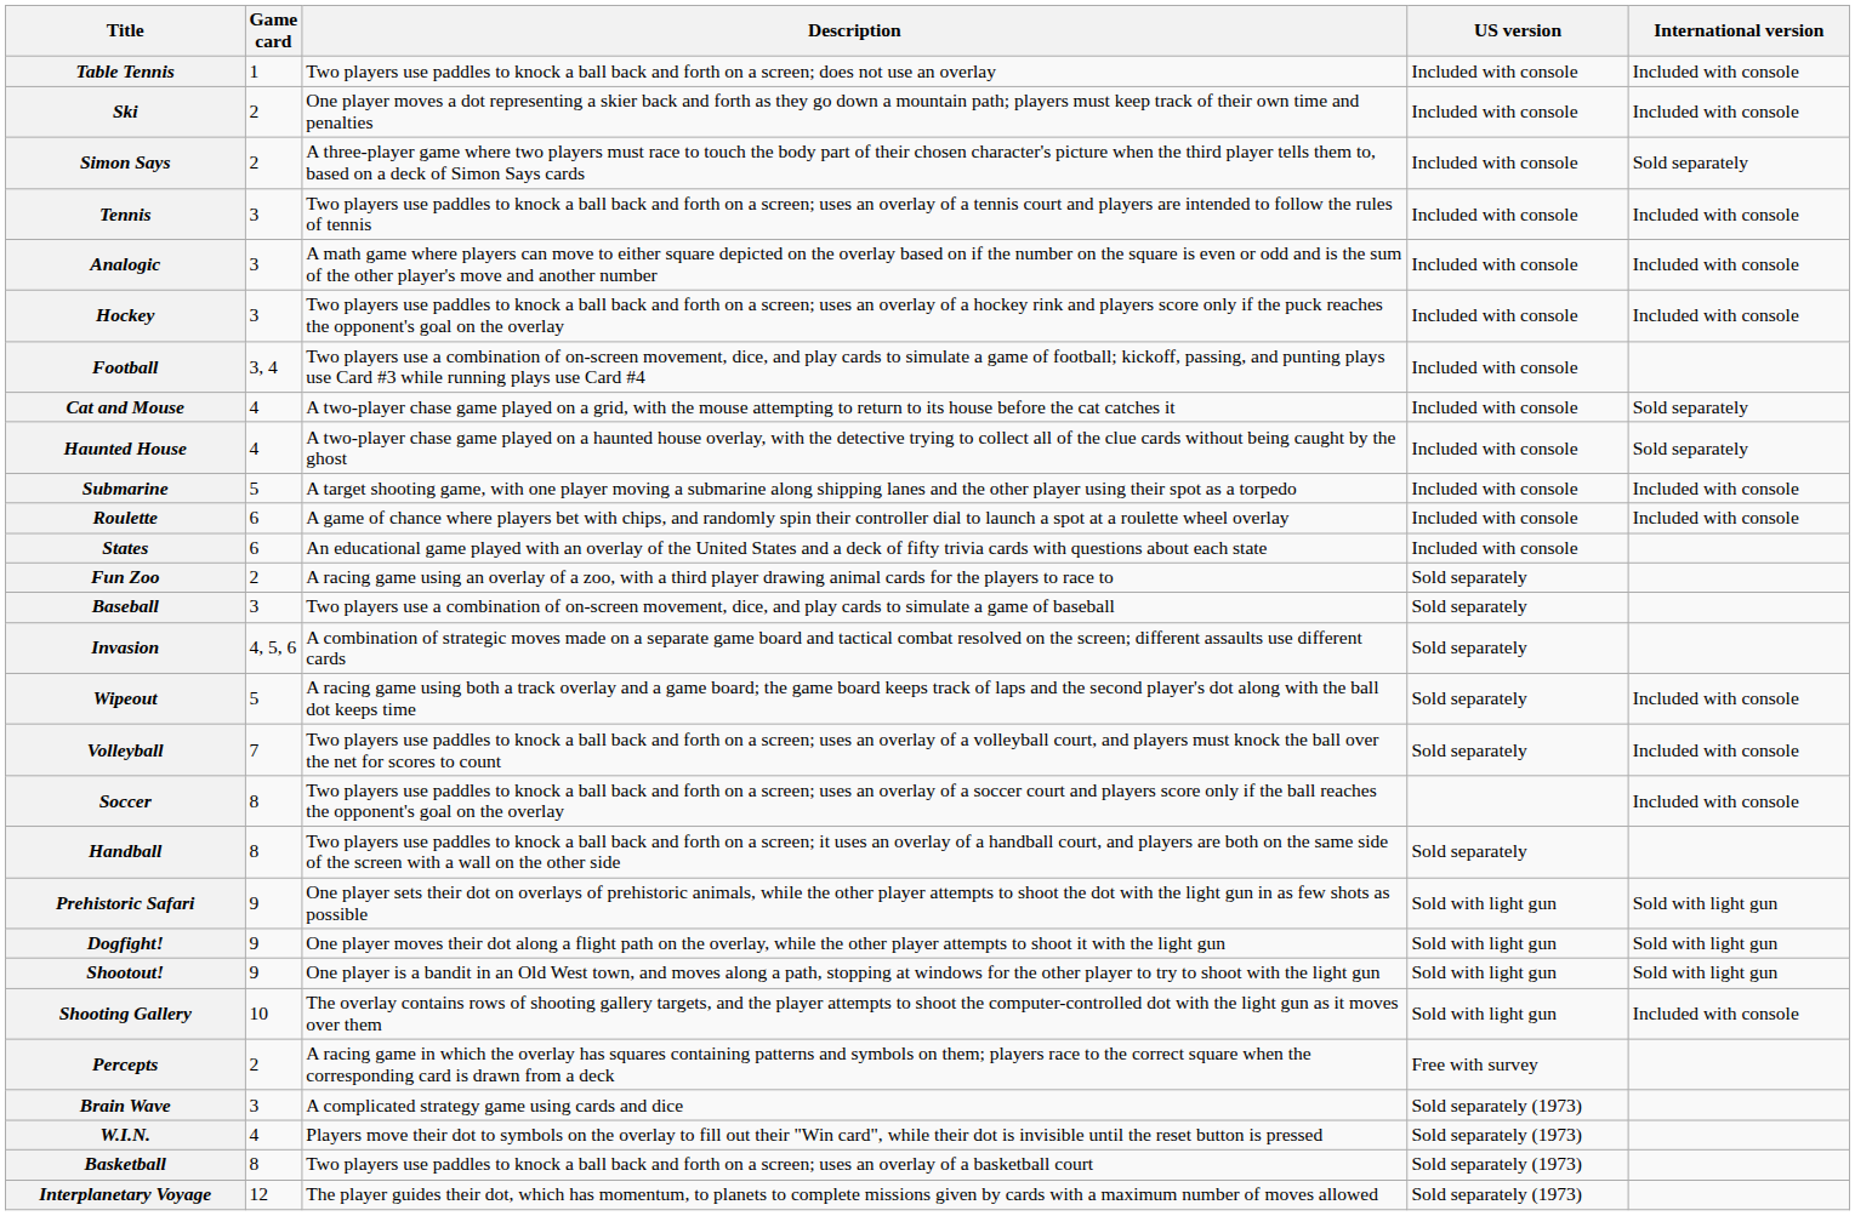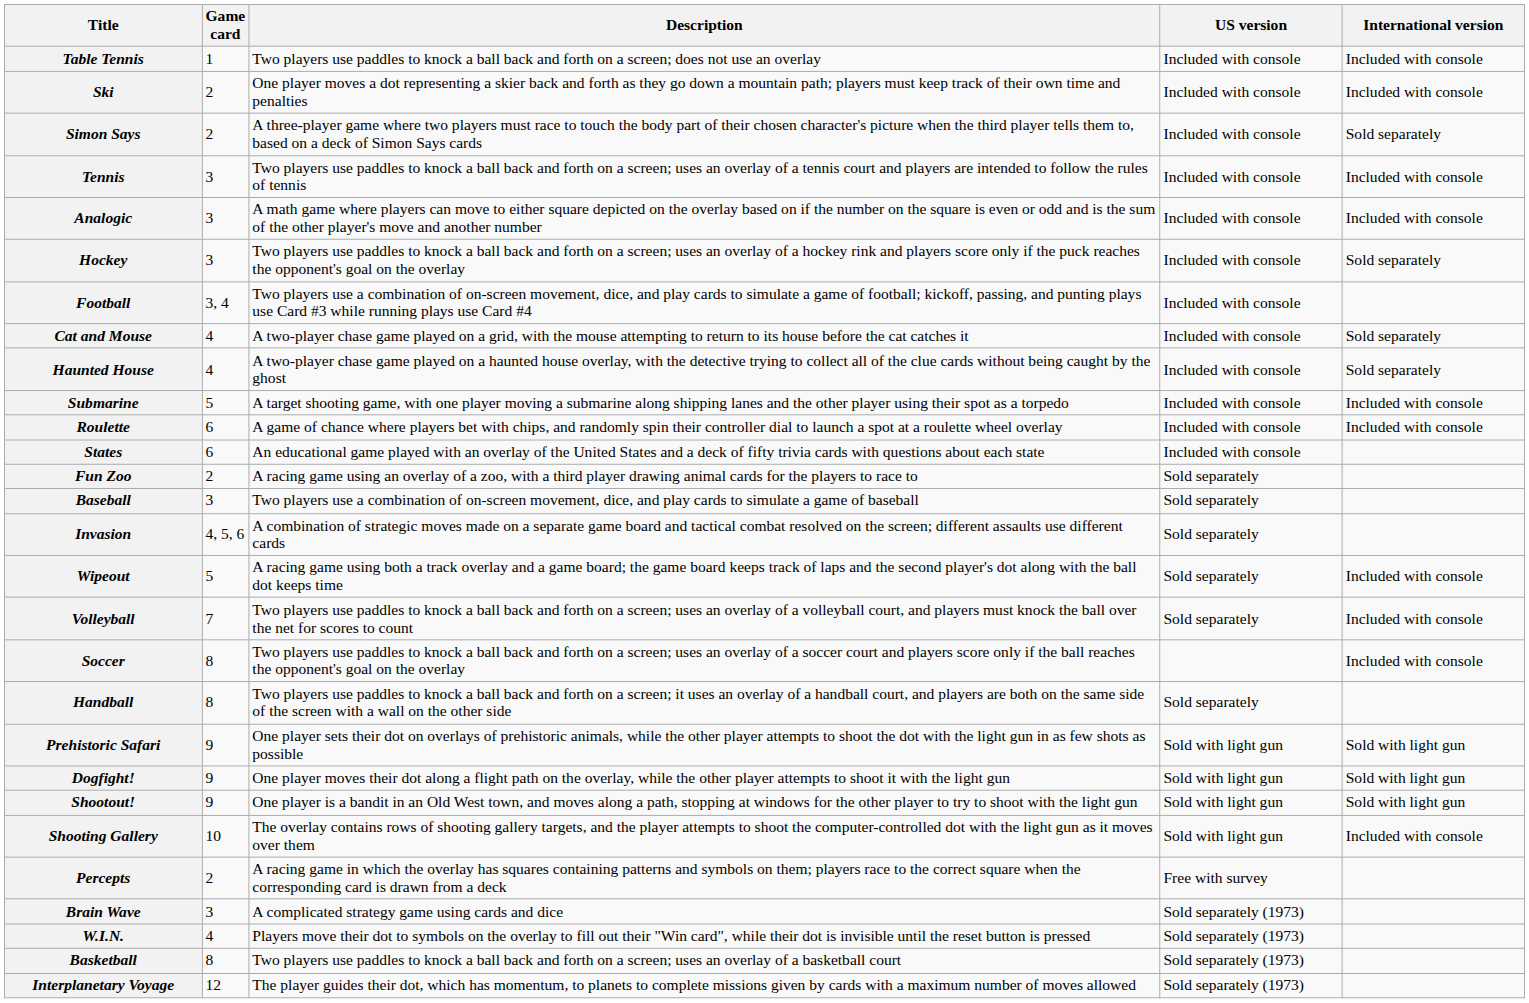 <table class="wikitable sortable">
 <tr>
 <th scope="col" width="13%">Title</th>
 <th scope="col" width="3%">Game card</th>
 <th scope="col" width="60%" class="unsortable">Description</th>
 <th scope="col" width="12%">US version</th>
 <th scope="col" width="12%">International version</th>
 </tr>
 <tr>
 <th scope="row"><em>Table Tennis</em></th>
 <td>1</td>
 <td>Two players use paddles to knock a ball back and forth on a screen; does not use an overlay</td>
 <td>Included with console</td>
 <td>Included with console</td>
 </tr>
 <tr>
 <th scope="row"><em>Ski</em></th>
 <td>2</td>
 <td>One player moves a dot representing a skier back and forth as they go down a mountain path; players must keep track of their own time and penalties</td>
 <td>Included with console</td>
 <td>Included with console</td>
 </tr>
 <tr>
 <th scope="row"><em>Simon Says</em></th>
 <td>2</td>
 <td>A three-player game where two players must race to touch the body part of their chosen character's picture when the third player tells them to, based on a deck of Simon Says cards</td>
 <td>Included with console</td>
 <td>Sold separately</td>
 </tr>
 <tr>
 <th scope="row"><em>Tennis</em></th>
 <td>3</td>
 <td>Two players use paddles to knock a ball back and forth on a screen; uses an overlay of a tennis court and players are intended to follow the rules of tennis</td>
 <td>Included with console</td>
 <td>Included with console</td>
 </tr>
 <tr>
 <th scope="row"><em>Analogic</em></th>
 <td>3</td>
 <td>A math game where players can move to either square depicted on the overlay based on if the number on the square is even or odd and is the sum of the other player's move and another number</td>
 <td>Included with console</td>
 <td>Included with console</td>
 </tr>
 <tr>
 <th scope="row"><em>Hockey</em></th>
 <td>3</td>
 <td>Two players use paddles to knock a ball back and forth on a screen; uses an overlay of a hockey rink and players score only if the puck reaches the opponent's goal on the overlay</td>
 <td>Included with console</td>
-<td>Included with console</td>
+<td>Sold separately</td>
 </tr>
 <tr>
 <th scope="row"><em>Football</em></th>
 <td>3, 4</td>
 <td>Two players use a combination of on-screen movement, dice, and play cards to simulate a game of football; kickoff, passing, and punting plays use Card #3 while running plays use Card #4</td>
 <td>Included with console</td>
 <td></td>
 </tr>
 <tr>
 <th scope="row"><em>Cat and Mouse</em></th>
 <td>4</td>
 <td>A two-player chase game played on a grid, with the mouse attempting to return to its house before the cat catches it</td>
 <td>Included with console</td>
 <td>Sold separately</td>
 </tr>
 <tr>
 <th scope="row"><em>Haunted House</em></th>
 <td>4</td>
 <td>A two-player chase game played on a haunted house overlay, with the detective trying to collect all of the clue cards without being caught by the ghost</td>
 <td>Included with console</td>
 <td>Sold separately</td>
 </tr>
 <tr>
 <th scope="row"><em>Submarine</em></th>
 <td>5</td>
 <td>A target shooting game, with one player moving a submarine along shipping lanes and the other player using their spot as a torpedo</td>
 <td>Included with console</td>
 <td>Included with console</td>
 </tr>
 <tr>
 <th scope="row"><em>Roulette</em></th>
 <td>6</td>
 <td>A game of chance where players bet with chips, and randomly spin their controller dial to launch a spot at a roulette wheel overlay</td>
 <td>Included with console</td>
 <td>Included with console</td>
 </tr>
 <tr>
 <th scope="row"><em>States</em></th>
 <td>6</td>
 <td>An educational game played with an overlay of the United States and a deck of fifty trivia cards with questions about each state</td>
 <td>Included with console</td>
 <td></td>
 </tr>
 <tr>
 <th scope="row"><em>Fun Zoo</em></th>
 <td>2</td>
 <td>A racing game using an overlay of a zoo, with a third player drawing animal cards for the players to race to</td>
 <td>Sold separately</td>
 <td></td>
 </tr>
 <tr>
 <th scope="row"><em>Baseball</em></th>
 <td>3</td>
 <td>Two players use a combination of on-screen movement, dice, and play cards to simulate a game of baseball</td>
 <td>Sold separately</td>
 <td></td>
 </tr>
 <tr>
 <th scope="row"><em>Invasion</em></th>
 <td>4, 5, 6</td>
 <td>A combination of strategic moves made on a separate game board and tactical combat resolved on the screen; different assaults use different cards</td>
 <td>Sold separately</td>
 <td></td>
 </tr>
 <tr>
 <th scope="row"><em>Wipeout</em></th>
 <td>5</td>
 <td>A racing game using both a track overlay and a game board; the game board keeps track of laps and the second player's dot along with the ball dot keeps time</td>
 <td>Sold separately</td>
 <td>Included with console</td>
 </tr>
 <tr>
 <th scope="row"><em>Volleyball</em></th>
 <td>7</td>
 <td>Two players use paddles to knock a ball back and forth on a screen; uses an overlay of a volleyball court, and players must knock the ball over the net for scores to count</td>
 <td>Sold separately</td>
 <td>Included with console</td>
 </tr>
 <tr>
 <th scope="row"><em>Soccer</em></th>
 <td>8</td>
 <td>Two players use paddles to knock a ball back and forth on a screen; uses an overlay of a soccer court and players score only if the ball reaches the opponent's goal on the overlay</td>
 <td></td>
 <td>Included with console</td>
 </tr>
 <tr>
 <th scope="row"><em>Handball</em></th>
 <td>8</td>
 <td>Two players use paddles to knock a ball back and forth on a screen; it uses an overlay of a handball court, and players are both on the same side of the screen with a wall on the other side</td>
 <td>Sold separately</td>
 <td></td>
 </tr>
 <tr>
 <th scope="row"><em>Prehistoric Safari</em></th>
 <td>9</td>
 <td>One player sets their dot on overlays of prehistoric animals, while the other player attempts to shoot the dot with the light gun in as few shots as possible</td>
 <td>Sold with light gun</td>
 <td>Sold with light gun</td>
 </tr>
 <tr>
 <th scope="row"><em>Dogfight!</em></th>
 <td>9</td>
 <td>One player moves their dot along a flight path on the overlay, while the other player attempts to shoot it with the light gun</td>
 <td>Sold with light gun</td>
 <td>Sold with light gun</td>
 </tr>
 <tr>
 <th scope="row"><em>Shootout!</em></th>
 <td>9</td>
 <td>One player is a bandit in an Old West town, and moves along a path, stopping at windows for the other player to try to shoot with the light gun</td>
 <td>Sold with light gun</td>
 <td>Sold with light gun</td>
 </tr>
 <tr>
 <th scope="row"><em>Shooting Gallery</em></th>
 <td>10</td>
 <td>The overlay contains rows of shooting gallery targets, and the player attempts to shoot the computer-controlled dot with the light gun as it moves over them</td>
 <td>Sold with light gun</td>
 <td>Included with console</td>
 </tr>
 <tr>
 <th scope="row"><em>Percepts</em></th>
 <td>2</td>
 <td>A racing game in which the overlay has squares containing patterns and symbols on them; players race to the correct square when the corresponding card is drawn from a deck</td>
 <td>Free with survey</td>
 <td></td>
 </tr>
 <tr>
 <th scope="row"><em>Brain Wave</em></th>
 <td>3</td>
 <td>A complicated strategy game using cards and dice</td>
 <td>Sold separately (1973)</td>
 <td></td>
 </tr>
 <tr>
 <th scope="row"><em>W.I.N.</em></th>
 <td>4</td>
 <td>Players move their dot to symbols on the overlay to fill out their "Win card", while their dot is invisible until the reset button is pressed</td>
 <td>Sold separately (1973)</td>
 <td></td>
 </tr>
 <tr>
 <th scope="row"><em>Basketball</em></th>
 <td>8</td>
 <td>Two players use paddles to knock a ball back and forth on a screen; uses an overlay of a basketball court</td>
 <td>Sold separately (1973)</td>
 <td></td>
 </tr>
 <tr>
 <th scope="row"><em>Interplanetary Voyage</em></th>
 <td>12</td>
 <td>The player guides their dot, which has momentum, to planets to complete missions given by cards with a maximum number of moves allowed</td>
 <td>Sold separately (1973)</td>
 <td></td>
 </tr>
 </table>
